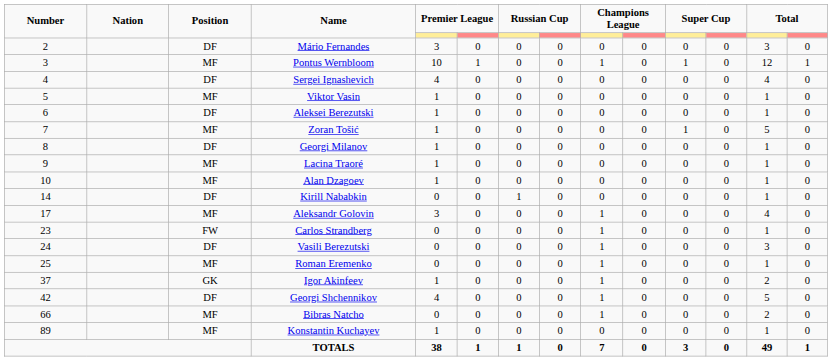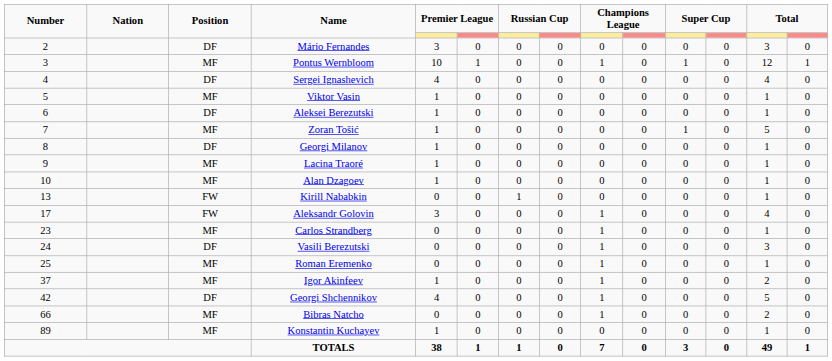 <table class="wikitable" style="font-size: 100%; text-align: center;">
 <tr>
 <td rowspan="2" width="10%" align="center"><strong>Number</strong></td>
 <td rowspan="2" width="10%" align="center"><strong>Nation</strong></td>
 <td rowspan="2" width="10%" align="center"><strong>Position</strong></td>
 <td rowspan="2" width="20%" align="center"><strong>Name</strong></td>
 <td colspan="2" align="center"><strong>Premier League</strong></td>
 <td colspan="2" align="center"><strong>Russian Cup</strong></td>
 <td colspan="2" align="center"><strong>Champions League</strong></td>
 <td colspan="2" align="center"><strong>Super Cup</strong></td>
 <td colspan="2" align="center"><strong>Total</strong></td>
 </tr>
 <tr>
 <th width=60 style="background: #FFEE99"></th>
 <th width=60 style="background: #FF8888"></th>
 <th width=60 style="background: #FFEE99"></th>
 <th width=60 style="background: #FF8888"></th>
 <th width=60 style="background: #FFEE99"></th>
 <th width=60 style="background: #FF8888"></th>
 <th width=60 style="background: #FFEE99"></th>
 <th width=60 style="background: #FF8888"></th>
 <th width=60 style="background: #FFEE99"></th>
 <th width=60 style="background: #FF8888"></th>
 </tr>
 <tr>
 <td>2</td>
 <td></td>
 <td>DF</td>
 <td><a href='#'>Mário Fernandes</a></td>
 <td>3</td>
 <td>0</td>
 <td>0</td>
 <td>0</td>
 <td>0</td>
 <td>0</td>
 <td>0</td>
 <td>0</td>
 <td>3</td>
 <td>0</td>
 </tr>
 <tr>
 <td>3</td>
 <td></td>
 <td>MF</td>
 <td><a href='#'>Pontus Wernbloom</a></td>
 <td>10</td>
 <td>1</td>
 <td>0</td>
 <td>0</td>
 <td>1</td>
 <td>0</td>
 <td>1</td>
 <td>0</td>
 <td>12</td>
 <td>1</td>
 </tr>
 <tr>
 <td>4</td>
 <td></td>
 <td>DF</td>
 <td><a href='#'>Sergei Ignashevich</a></td>
 <td>4</td>
 <td>0</td>
 <td>0</td>
 <td>0</td>
 <td>0</td>
 <td>0</td>
 <td>0</td>
 <td>0</td>
 <td>4</td>
 <td>0</td>
 </tr>
 <tr>
 <td>5</td>
 <td></td>
 <td>MF</td>
 <td><a href='#'>Viktor Vasin</a></td>
 <td>1</td>
 <td>0</td>
 <td>0</td>
 <td>0</td>
 <td>0</td>
 <td>0</td>
 <td>0</td>
 <td>0</td>
 <td>1</td>
 <td>0</td>
 </tr>
 <tr>
 <td>6</td>
 <td></td>
 <td>DF</td>
 <td><a href='#'>Aleksei Berezutski</a></td>
 <td>1</td>
 <td>0</td>
 <td>0</td>
 <td>0</td>
 <td>0</td>
 <td>0</td>
 <td>0</td>
 <td>0</td>
 <td>1</td>
 <td>0</td>
 </tr>
 <tr>
 <td>7</td>
 <td></td>
 <td>MF</td>
 <td><a href='#'>Zoran Tošić</a></td>
 <td>1</td>
 <td>0</td>
 <td>0</td>
 <td>0</td>
 <td>0</td>
 <td>0</td>
 <td>1</td>
 <td>0</td>
 <td>5</td>
 <td>0</td>
 </tr>
 <tr>
 <td>8</td>
 <td></td>
 <td>DF</td>
 <td><a href='#'>Georgi Milanov</a></td>
 <td>1</td>
 <td>0</td>
 <td>0</td>
 <td>0</td>
 <td>0</td>
 <td>0</td>
 <td>0</td>
 <td>0</td>
 <td>1</td>
 <td>0</td>
 </tr>
 <tr>
 <td>9</td>
 <td></td>
 <td>MF</td>
 <td><a href='#'>Lacina Traoré</a></td>
 <td>1</td>
 <td>0</td>
 <td>0</td>
 <td>0</td>
 <td>0</td>
 <td>0</td>
 <td>0</td>
 <td>0</td>
 <td>1</td>
 <td>0</td>
 </tr>
 <tr>
 <td>10</td>
 <td></td>
 <td>MF</td>
 <td><a href='#'>Alan Dzagoev</a></td>
 <td>1</td>
 <td>0</td>
 <td>0</td>
 <td>0</td>
 <td>0</td>
 <td>0</td>
 <td>0</td>
 <td>0</td>
 <td>1</td>
 <td>0</td>
 </tr>
 <tr>
-<td>14</td>
+<td>13</td>
 <td></td>
-<td>DF</td>
+<td>FW</td>
 <td><a href='#'>Kirill Nababkin</a></td>
 <td>0</td>
 <td>0</td>
 <td>1</td>
 <td>0</td>
 <td>0</td>
 <td>0</td>
 <td>0</td>
 <td>0</td>
 <td>1</td>
 <td>0</td>
 </tr>
 <tr>
 <td>17</td>
 <td></td>
-<td>MF</td>
+<td>FW</td>
 <td><a href='#'>Aleksandr Golovin</a></td>
 <td>3</td>
 <td>0</td>
 <td>0</td>
 <td>0</td>
 <td>1</td>
 <td>0</td>
 <td>0</td>
 <td>0</td>
 <td>4</td>
 <td>0</td>
 </tr>
 <tr>
 <td>23</td>
 <td></td>
-<td>FW</td>
+<td>MF</td>
 <td><a href='#'>Carlos Strandberg</a></td>
 <td>0</td>
 <td>0</td>
 <td>0</td>
 <td>0</td>
 <td>1</td>
 <td>0</td>
 <td>0</td>
 <td>0</td>
 <td>1</td>
 <td>0</td>
 </tr>
 <tr>
 <td>24</td>
 <td></td>
 <td>DF</td>
 <td><a href='#'>Vasili Berezutski</a></td>
 <td>0</td>
 <td>0</td>
 <td>0</td>
 <td>0</td>
 <td>1</td>
 <td>0</td>
 <td>0</td>
 <td>0</td>
 <td>3</td>
 <td>0</td>
 </tr>
 <tr>
 <td>25</td>
 <td></td>
 <td>MF</td>
 <td><a href='#'>Roman Eremenko</a></td>
 <td>0</td>
 <td>0</td>
 <td>0</td>
 <td>0</td>
 <td>1</td>
 <td>0</td>
 <td>0</td>
 <td>0</td>
 <td>1</td>
 <td>0</td>
 </tr>
 <tr>
 <td>37</td>
 <td></td>
-<td>GK</td>
+<td>MF</td>
 <td><a href='#'>Igor Akinfeev</a></td>
 <td>1</td>
 <td>0</td>
 <td>0</td>
 <td>0</td>
 <td>1</td>
 <td>0</td>
 <td>0</td>
 <td>0</td>
 <td>2</td>
 <td>0</td>
 </tr>
 <tr>
 <td>42</td>
 <td></td>
 <td>DF</td>
 <td><a href='#'>Georgi Shchennikov</a></td>
 <td>4</td>
 <td>0</td>
 <td>0</td>
 <td>0</td>
 <td>1</td>
 <td>0</td>
 <td>0</td>
 <td>0</td>
 <td>5</td>
 <td>0</td>
 </tr>
 <tr>
 <td>66</td>
 <td></td>
 <td>MF</td>
 <td><a href='#'>Bibras Natcho</a></td>
 <td>0</td>
 <td>0</td>
 <td>0</td>
 <td>0</td>
 <td>1</td>
 <td>0</td>
 <td>0</td>
 <td>0</td>
 <td>2</td>
 <td>0</td>
 </tr>
 <tr>
 <td>89</td>
 <td></td>
 <td>MF</td>
 <td><a href='#'>Konstantin Kuchayev</a></td>
 <td>1</td>
 <td>0</td>
 <td>0</td>
 <td>0</td>
 <td>0</td>
 <td>0</td>
 <td>0</td>
 <td>0</td>
 <td>1</td>
 <td>0</td>
 </tr>
 <tr>
 <td colspan="3"></td>
 <td><strong>TOTALS</strong></td>
 <td><strong>38</strong></td>
 <td><strong>1</strong></td>
 <td><strong>1</strong></td>
 <td><strong>0</strong></td>
 <td><strong>7</strong></td>
 <td><strong>0</strong></td>
 <td><strong>3</strong></td>
 <td><strong>0</strong></td>
 <td><strong>49</strong></td>
 <td><strong>1</strong></td>
 </tr>
 </table>
